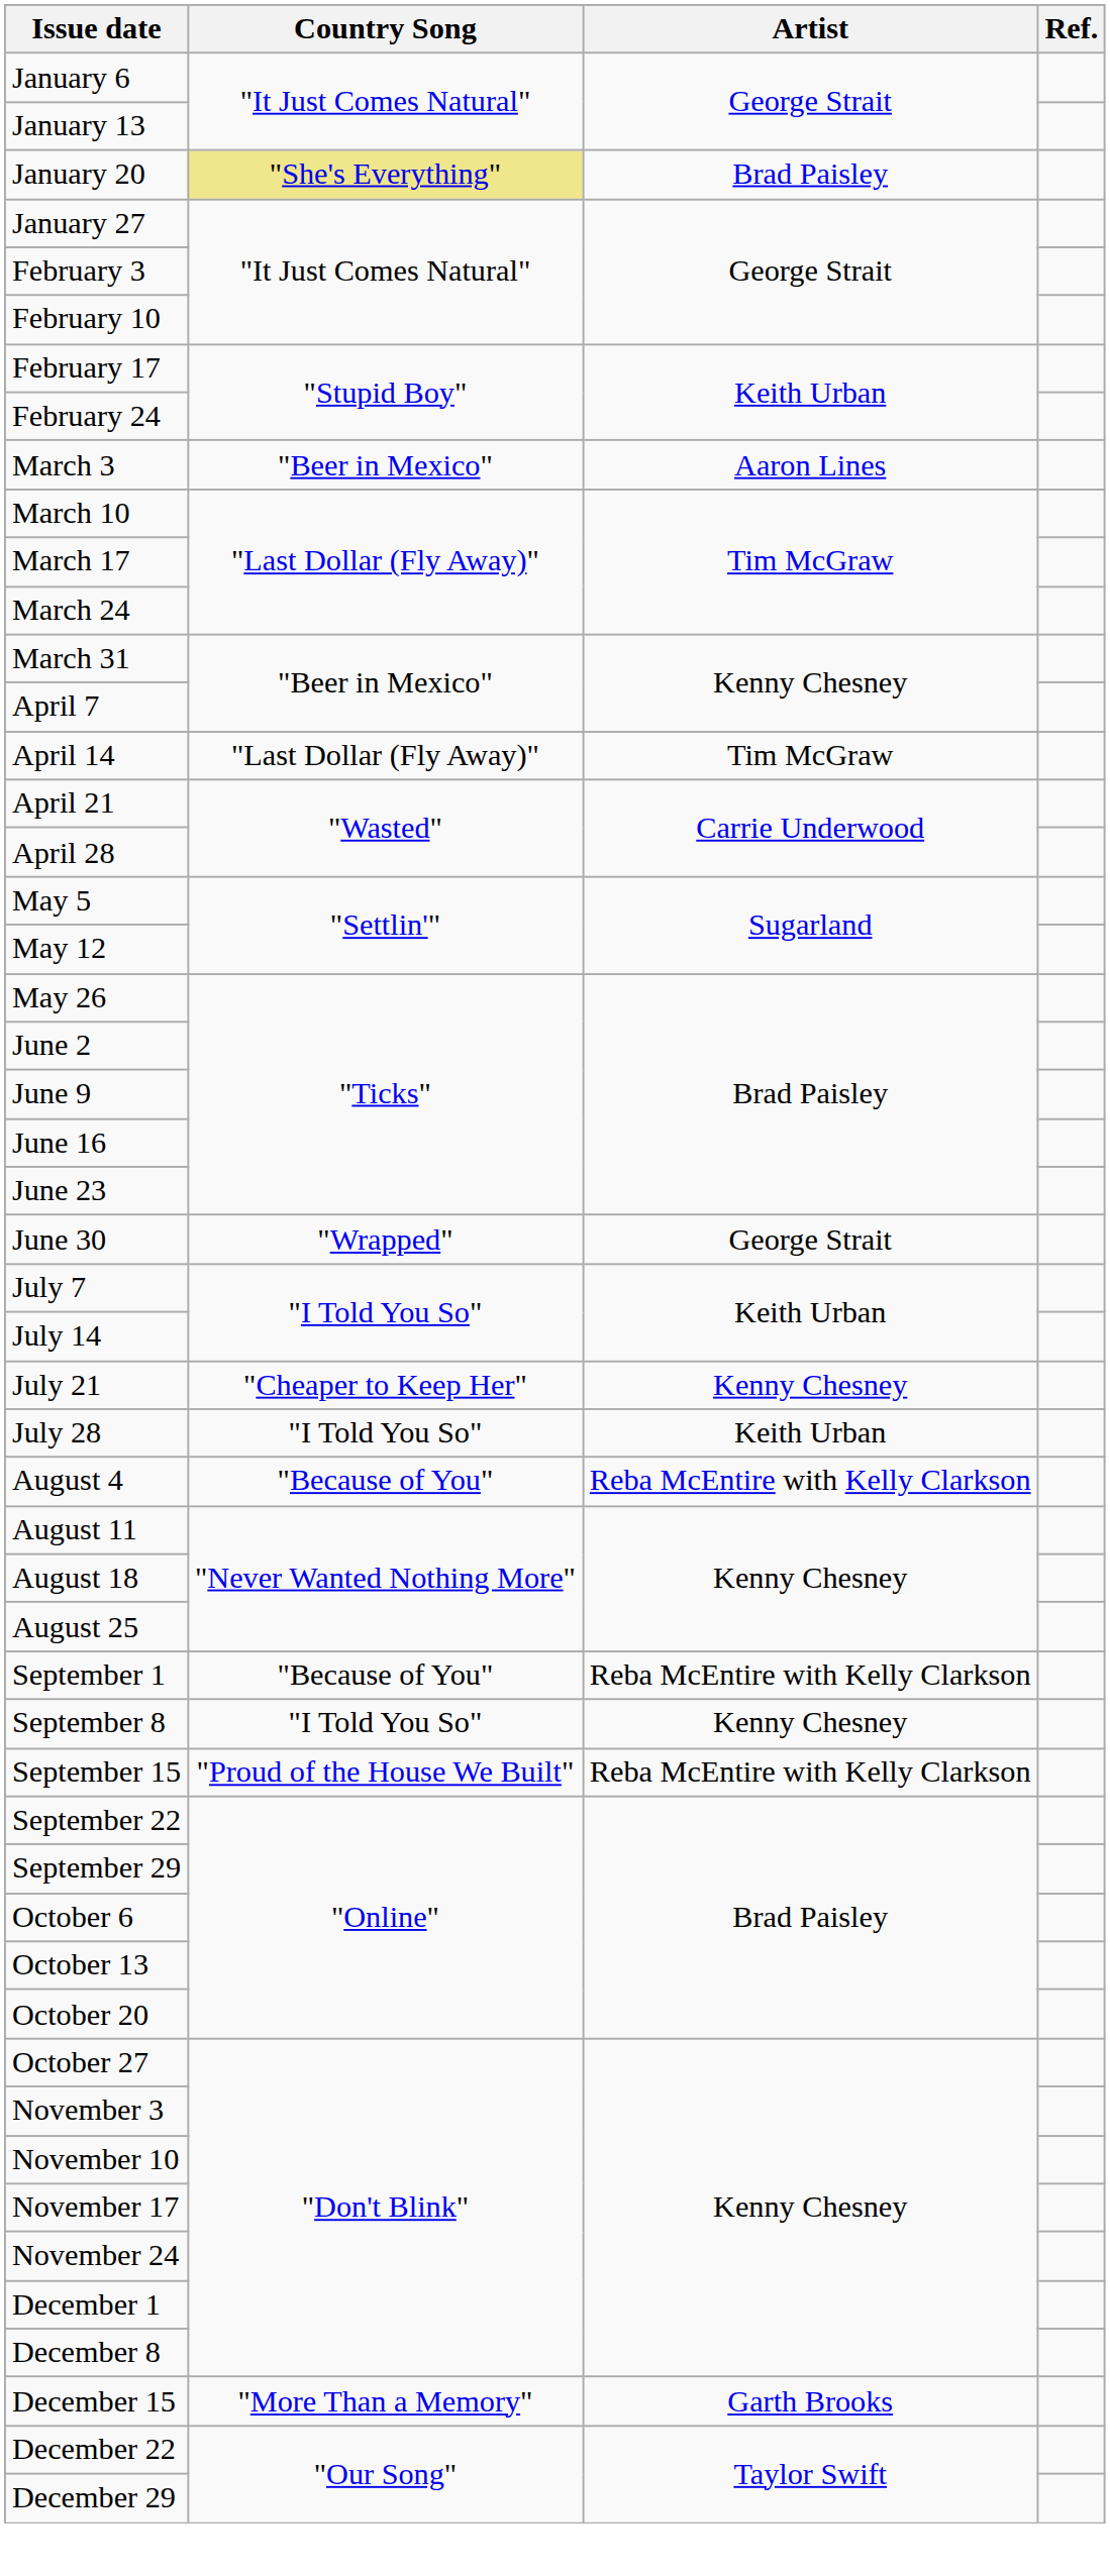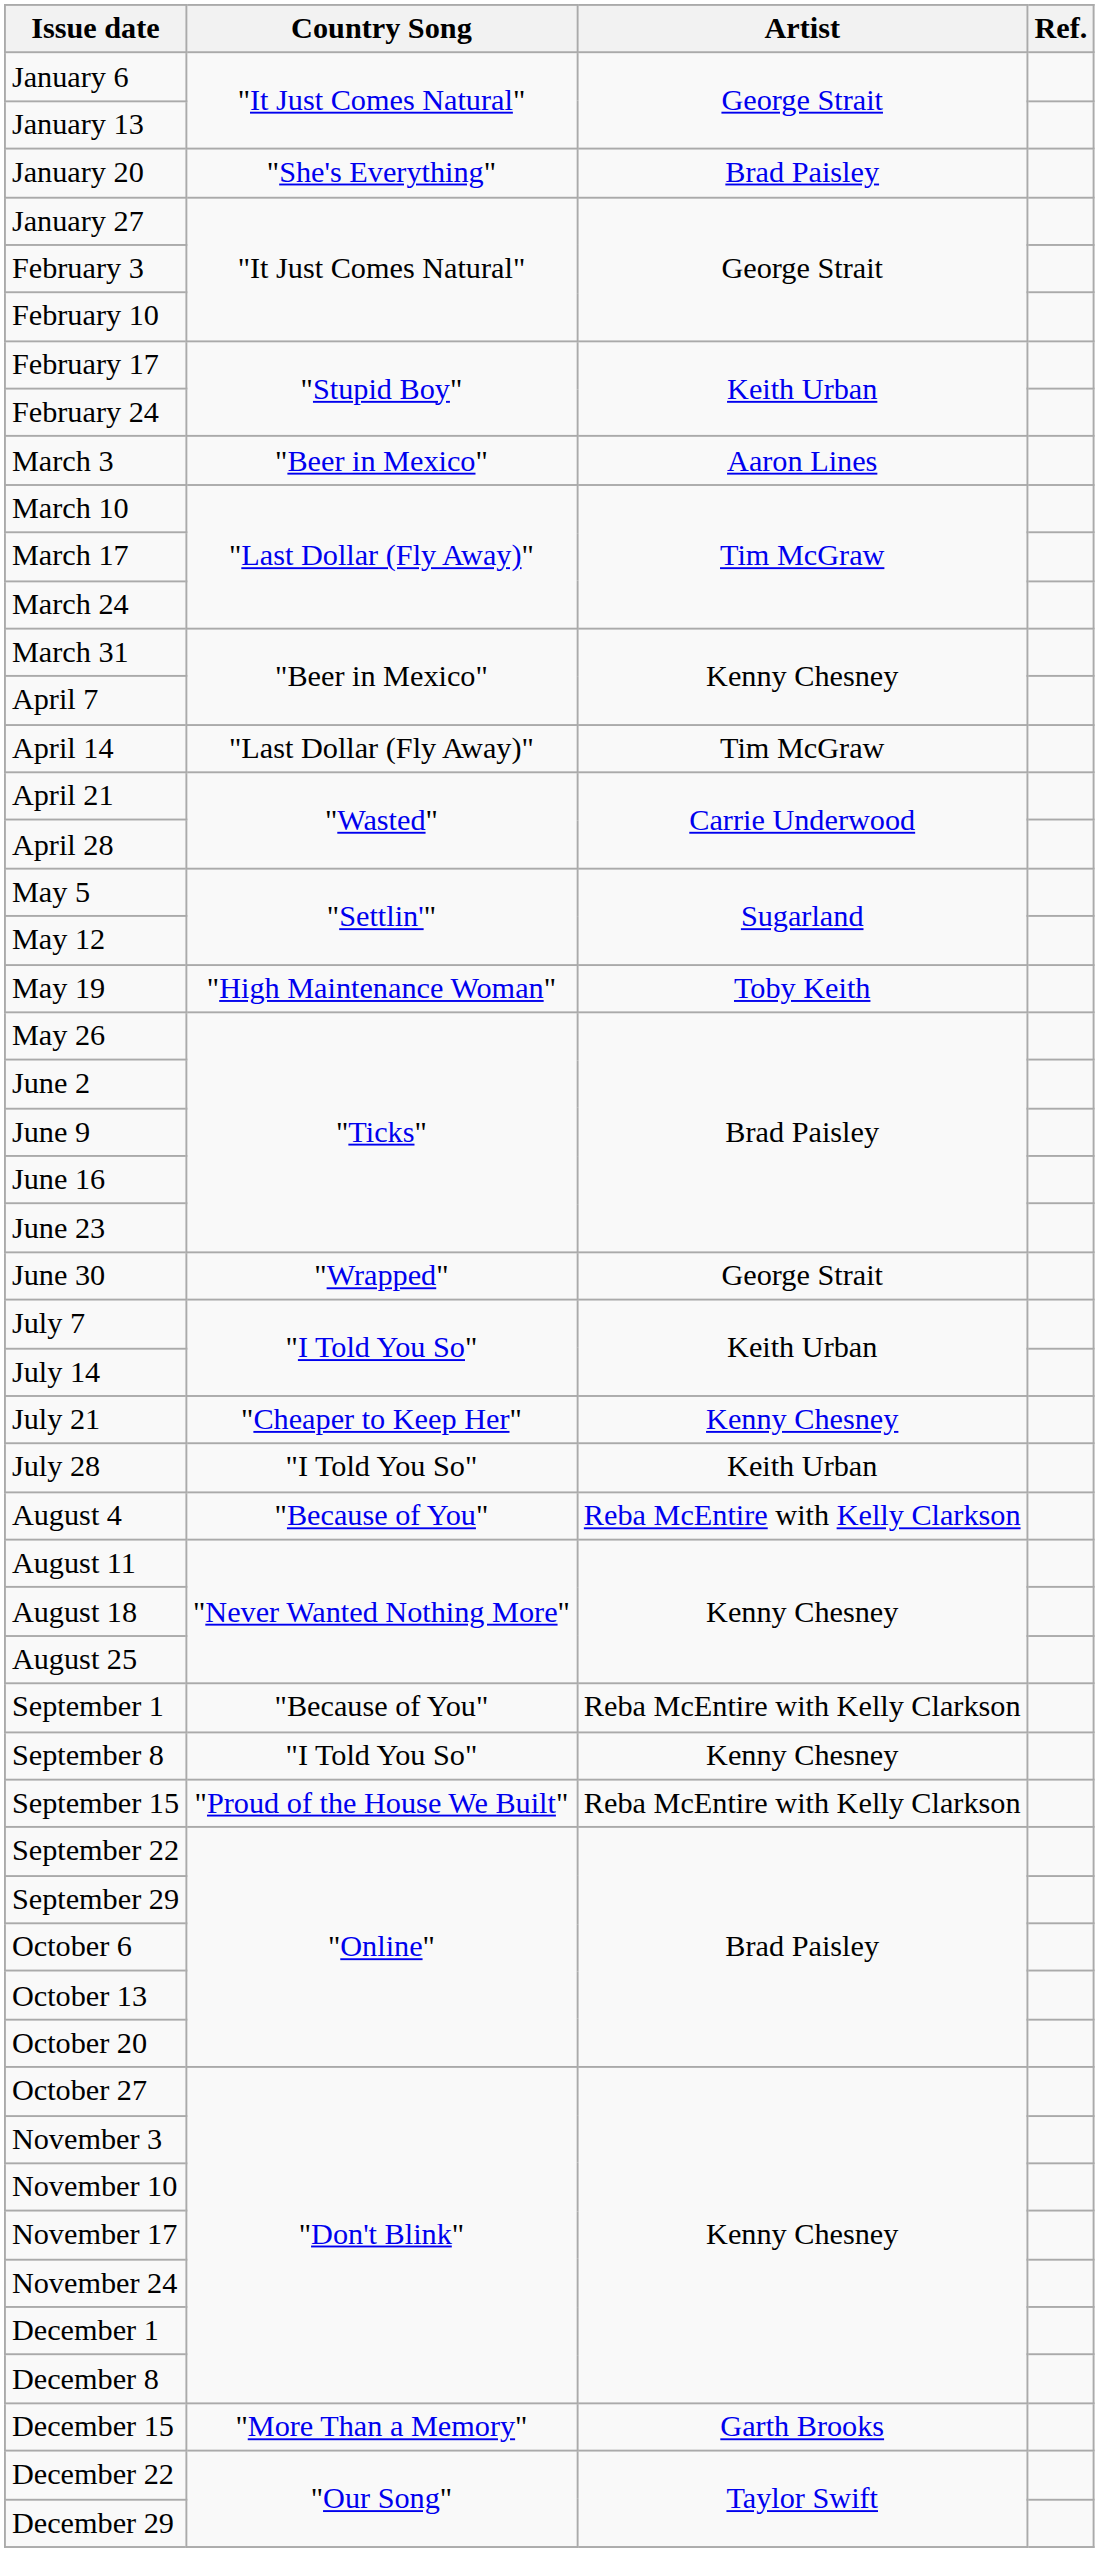 <table class="wikitable">
 <tr>
 <th>Issue date</th>
 <th>Country Song</th>
 <th>Artist</th>
 <th>Ref.</th>
 </tr>
 <tr>
 <td>January 6</td>
 <td align="center" rowspan="2">"<a href='#'>It Just Comes Natural</a>"</td>
 <td align="center" rowspan="2"><a href='#'>George Strait</a></td>
 <td align="center"></td>
 </tr>
 <tr>
 <td>January 13</td>
 <td align="center"></td>
 </tr>
 <tr>
 <td>January 20</td>
-<td align="center" style="background: khaki;">"<a href='#'>She's Everything</a>"</td>
+<td align="center">"<a href='#'>She's Everything</a>"</td>
 <td align="center"><a href='#'>Brad Paisley</a></td>
 <td align="center"></td>
 </tr>
 <tr>
 <td>January 27</td>
 <td align="center" rowspan="3">"It Just Comes Natural"</td>
 <td align="center" rowspan="3">George Strait</td>
 <td align="center"></td>
 </tr>
 <tr>
 <td>February 3</td>
 <td align="center"></td>
 </tr>
 <tr>
 <td>February 10</td>
 <td align="center"></td>
 </tr>
 <tr>
 <td>February 17</td>
 <td align="center" rowspan="2">"<a href='#'>Stupid Boy</a>"</td>
 <td align="center" rowspan="2"><a href='#'>Keith Urban</a></td>
 <td align="center"></td>
 </tr>
 <tr>
 <td>February 24</td>
 <td align="center"></td>
 </tr>
 <tr>
 <td>March 3</td>
 <td align="center">"<a href='#'>Beer in Mexico</a>"</td>
 <td align="center"><a href='#'>Aaron Lines</a></td>
 <td align="center"></td>
 </tr>
 <tr>
 <td>March 10</td>
 <td align="center" rowspan="3">"<a href='#'>Last Dollar (Fly Away)</a>"</td>
 <td align="center" rowspan="3"><a href='#'>Tim McGraw</a></td>
 <td align="center"></td>
 </tr>
 <tr>
 <td>March 17</td>
 <td align="center"></td>
 </tr>
 <tr>
 <td>March 24</td>
 <td align="center"></td>
 </tr>
 <tr>
 <td>March 31</td>
 <td align="center" rowspan="2">"Beer in Mexico"</td>
 <td align="center" rowspan="2">Kenny Chesney</td>
 <td align="center"></td>
 </tr>
 <tr>
 <td>April 7</td>
 <td align="center"></td>
 </tr>
 <tr>
 <td>April 14</td>
 <td align="center">"Last Dollar (Fly Away)"</td>
 <td align="center">Tim McGraw</td>
 <td align="center"></td>
 </tr>
 <tr>
 <td>April 21</td>
 <td align="center" rowspan="2">"<a href='#'>Wasted</a>"</td>
 <td align="center" rowspan="2"><a href='#'>Carrie Underwood</a></td>
 <td align="center"></td>
 </tr>
 <tr>
 <td>April 28</td>
 <td align="center"></td>
 </tr>
 <tr>
 <td>May 5</td>
 <td align="center" rowspan="2">"<a href='#'>Settlin'</a>"</td>
 <td align="center" rowspan="2"><a href='#'>Sugarland</a></td>
 <td align="center"></td>
 </tr>
 <tr>
 <td>May 12</td>
+<td align="center"></td>
+</tr>
+<tr>
+<td>May 19</td>
+<td align="center">"<a href='#'>High Maintenance Woman</a>"</td>
+<td align="center"><a href='#'>Toby Keith</a></td>
 <td align="center"></td>
 </tr>
 <tr>
 <td>May 26</td>
 <td align="center" rowspan="5">"<a href='#'>Ticks</a>"</td>
 <td align="center" rowspan="5">Brad Paisley</td>
 <td align="center"></td>
 </tr>
 <tr>
 <td>June 2</td>
 <td align="center"></td>
 </tr>
 <tr>
 <td>June 9</td>
 <td align="center"></td>
 </tr>
 <tr>
 <td>June 16</td>
 <td align="center"></td>
 </tr>
 <tr>
 <td>June 23</td>
 <td align="center"></td>
 </tr>
 <tr>
 <td>June 30</td>
 <td align="center">"<a href='#'>Wrapped</a>"</td>
 <td align="center">George Strait</td>
 <td align="center"></td>
 </tr>
 <tr>
 <td>July 7</td>
 <td align="center" rowspan="2">"<a href='#'>I Told You So</a>"</td>
 <td align="center" rowspan="2">Keith Urban</td>
 <td align="center"></td>
 </tr>
 <tr>
 <td>July 14</td>
 <td align="center"></td>
 </tr>
 <tr>
 <td>July 21</td>
 <td align="center">"<a href='#'>Cheaper to Keep Her</a>"</td>
 <td align="center"><a href='#'>Kenny Chesney</a></td>
 <td align="center"></td>
 </tr>
 <tr>
 <td>July 28</td>
 <td align="center">"I Told You So"</td>
 <td align="center">Keith Urban</td>
 <td align="center"></td>
 </tr>
 <tr>
 <td>August 4</td>
 <td align="center">"<a href='#'>Because of You</a>"</td>
 <td align="center"><a href='#'>Reba McEntire</a> with <a href='#'>Kelly Clarkson</a></td>
 <td align="center"></td>
 </tr>
 <tr>
 <td>August 11</td>
 <td align="center" rowspan="3">"<a href='#'>Never Wanted Nothing More</a>"</td>
 <td align="center" rowspan="3">Kenny Chesney</td>
 <td align="center"></td>
 </tr>
 <tr>
 <td>August 18</td>
 <td align="center"></td>
 </tr>
 <tr>
 <td>August 25</td>
 <td align="center"></td>
 </tr>
 <tr>
 <td>September 1</td>
 <td align="center">"Because of You"</td>
 <td align="center">Reba McEntire with Kelly Clarkson</td>
 <td align="center"></td>
 </tr>
 <tr>
 <td>September 8</td>
 <td align="center">"I Told You So"</td>
 <td align="center">Kenny Chesney</td>
 <td align="center"></td>
 </tr>
 <tr>
 <td>September 15</td>
 <td align="center">"<a href='#'>Proud of the House We Built</a>"</td>
 <td align="center">Reba McEntire with Kelly Clarkson</td>
 <td align="center"></td>
 </tr>
 <tr>
 <td>September 22</td>
 <td align="center" rowspan="5">"<a href='#'>Online</a>"</td>
 <td align="center" rowspan="5">Brad Paisley</td>
 <td align="center"></td>
 </tr>
 <tr>
 <td>September 29</td>
 <td align="center"></td>
 </tr>
 <tr>
 <td>October 6</td>
 <td align="center"></td>
 </tr>
 <tr>
 <td>October 13</td>
 <td align="center"></td>
 </tr>
 <tr>
 <td>October 20</td>
 <td align="center"></td>
 </tr>
 <tr>
 <td>October 27</td>
 <td align="center" rowspan="7">"<a href='#'>Don't Blink</a>"</td>
 <td align="center" rowspan="7">Kenny Chesney</td>
 <td align="center"></td>
 </tr>
 <tr>
 <td>November 3</td>
 <td align="center"></td>
 </tr>
 <tr>
 <td>November 10</td>
 <td align="center"></td>
 </tr>
 <tr>
 <td>November 17</td>
 <td align="center"></td>
 </tr>
 <tr>
 <td>November 24</td>
 <td align="center"></td>
 </tr>
 <tr>
 <td>December 1</td>
 <td align="center"></td>
 </tr>
 <tr>
 <td>December 8</td>
 <td align="center"></td>
 </tr>
 <tr>
 <td>December 15</td>
 <td align="center">"<a href='#'>More Than a Memory</a>"</td>
 <td align="center"><a href='#'>Garth Brooks</a></td>
 <td align="center"></td>
 </tr>
 <tr>
 <td>December 22</td>
 <td align="center" rowspan="2">"<a href='#'>Our Song</a>"</td>
 <td align="center" rowspan="2"><a href='#'>Taylor Swift</a></td>
 <td align="center"></td>
 </tr>
 <tr>
 <td>December 29</td>
 <td align="center"></td>
 </tr>
 </table>
